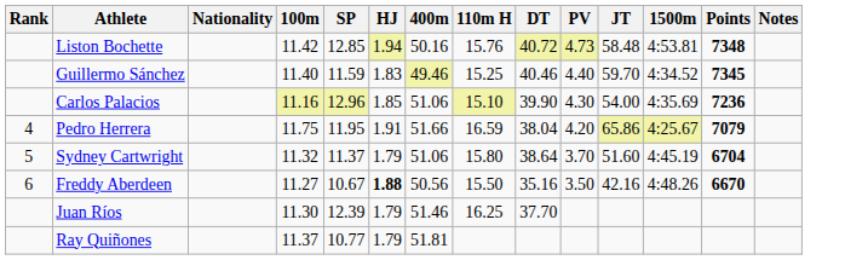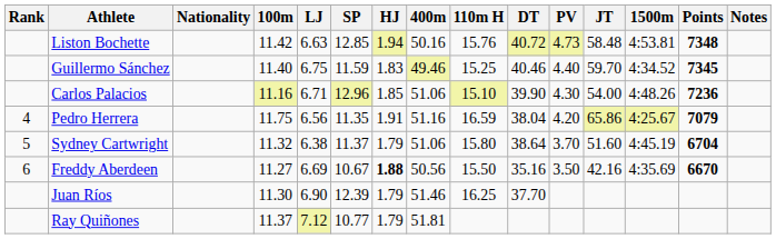 <table class="wikitable sortable" style=" text-align:center;font-size:95%">
 <tr>
 <th>Rank</th>
 <th>Athlete</th>
 <th>Nationality</th>
 <th>100m</th>
+<th>LJ</th>
 <th>SP</th>
 <th>HJ</th>
 <th>400m</th>
 <th>110m H</th>
 <th>DT</th>
 <th>PV</th>
 <th>JT</th>
 <th>1500m</th>
 <th>Points</th>
 <th>Notes</th>
 </tr>
 <tr>
 <td></td>
 <td align=left><a href='#'>Liston Bochette</a></td>
 <td align=left></td>
 <td>11.42</td>
+<td>6.63</td>
 <td>12.85</td>
 <td bgcolor=#F2F5A9>1.94</td>
 <td>50.16</td>
 <td>15.76</td>
 <td bgcolor=#F2F5A9>40.72</td>
 <td bgcolor=#F2F5A9>4.73</td>
 <td>58.48</td>
 <td>4:53.81</td>
 <td><strong>7348</strong></td>
 <td></td>
 </tr>
 <tr>
 <td></td>
 <td align=left><a href='#'>Guillermo Sánchez</a></td>
 <td align=left></td>
 <td>11.40</td>
+<td>6.75</td>
 <td>11.59</td>
 <td>1.83</td>
 <td bgcolor=#F2F5A9>49.46</td>
 <td>15.25</td>
 <td>40.46</td>
 <td>4.40</td>
 <td>59.70</td>
 <td>4:34.52</td>
 <td><strong>7345</strong></td>
 <td></td>
 </tr>
 <tr>
 <td></td>
 <td align=left><a href='#'>Carlos Palacios</a></td>
 <td align=left></td>
 <td bgcolor=#F2F5A9>11.16</td>
+<td>6.71</td>
 <td bgcolor=#F2F5A9>12.96</td>
 <td>1.85</td>
 <td>51.06</td>
 <td bgcolor=#F2F5A9>15.10</td>
 <td>39.90</td>
 <td>4.30</td>
 <td>54.00</td>
-<td>4:35.69</td>
+<td>4:48.26</td>
 <td><strong>7236</strong></td>
 <td></td>
 </tr>
 <tr>
 <td>4</td>
 <td align=left><a href='#'>Pedro Herrera</a></td>
 <td align=left></td>
 <td>11.75</td>
-<td>11.95</td>
+<td>6.56</td>
+<td>11.35</td>
 <td>1.91</td>
-<td>51.66</td>
+<td>51.16</td>
 <td>16.59</td>
 <td>38.04</td>
 <td>4.20</td>
 <td bgcolor=#F2F5A9>65.86</td>
 <td bgcolor=#F2F5A9>4:25.67</td>
 <td><strong>7079</strong></td>
 <td></td>
 </tr>
 <tr>
 <td>5</td>
 <td align=left><a href='#'>Sydney Cartwright</a></td>
 <td align=left></td>
 <td>11.32</td>
+<td>6.38</td>
 <td>11.37</td>
 <td>1.79</td>
 <td>51.06</td>
 <td>15.80</td>
 <td>38.64</td>
 <td>3.70</td>
 <td>51.60</td>
 <td>4:45.19</td>
 <td><strong>6704</strong></td>
 <td></td>
 </tr>
 <tr>
 <td>6</td>
 <td align=left><a href='#'>Freddy Aberdeen</a></td>
 <td align=left></td>
 <td>11.27</td>
+<td>6.69</td>
 <td>10.67</td>
 <td><strong>1.88</strong></td>
 <td>50.56</td>
 <td>15.50</td>
 <td>35.16</td>
 <td>3.50</td>
 <td>42.16</td>
-<td>4:48.26</td>
+<td>4:35.69</td>
 <td><strong>6670</strong></td>
 <td></td>
 </tr>
 <tr>
 <td></td>
 <td align=left><a href='#'>Juan Ríos</a></td>
 <td align=left></td>
 <td>11.30</td>
+<td>6.90</td>
 <td>12.39</td>
 <td>1.79</td>
 <td>51.46</td>
 <td>16.25</td>
 <td>37.70</td>
 <td></td>
 <td></td>
 <td></td>
 <td></td>
 <td></td>
 </tr>
 <tr>
 <td></td>
 <td align=left><a href='#'>Ray Quiñones</a></td>
 <td align=left></td>
 <td>11.37</td>
+<td bgcolor=#F2F5A9>7.12</td>
 <td>10.77</td>
 <td>1.79</td>
 <td>51.81</td>
 <td></td>
 <td></td>
 <td></td>
 <td></td>
 <td></td>
 <td></td>
 <td></td>
 </tr>
 </table>
